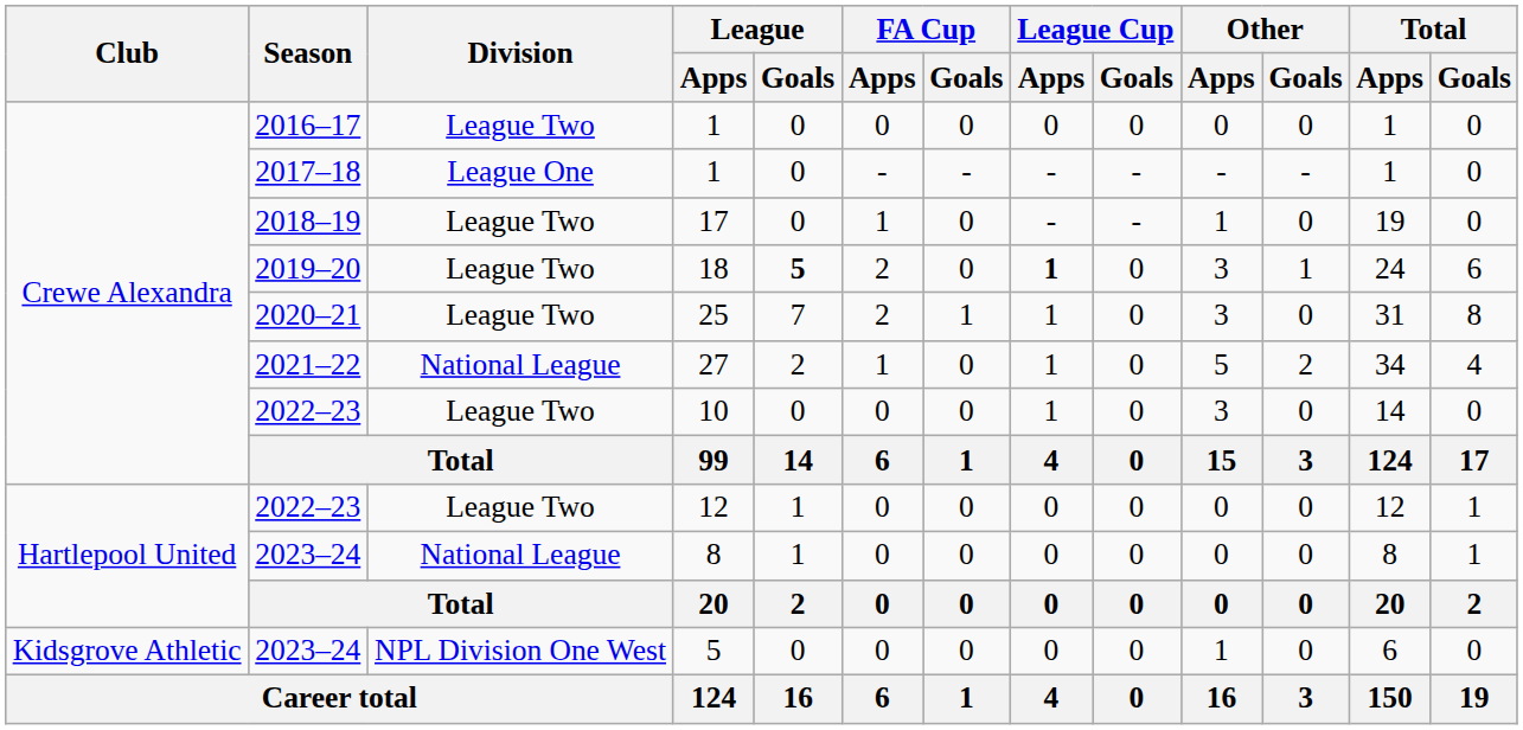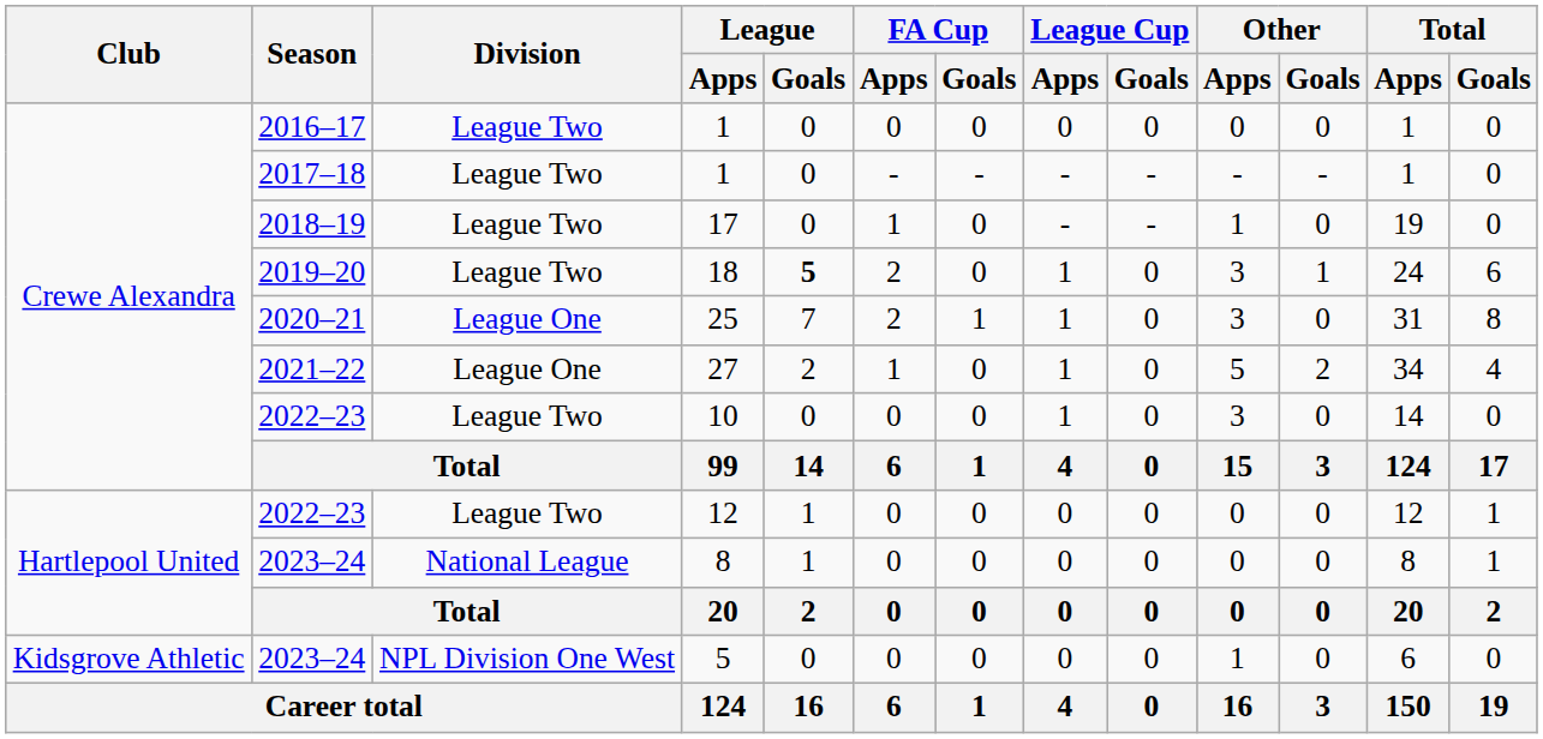 <table class="wikitable" style="text-align:center;">
 <tr>
 <th rowspan="2">Club</th>
 <th rowspan="2">Season</th>
 <th rowspan="2">Division</th>
 <th colspan="2">League</th>
 <th colspan="2"><a href='#'>FA Cup</a></th>
 <th colspan="2"><a href='#'>League Cup</a></th>
 <th colspan="2">Other</th>
 <th colspan="2">Total</th>
 </tr>
 <tr>
 <th>Apps</th>
 <th>Goals</th>
 <th>Apps</th>
 <th>Goals</th>
 <th>Apps</th>
 <th>Goals</th>
 <th>Apps</th>
 <th>Goals</th>
 <th>Apps</th>
 <th>Goals</th>
 </tr>
 <tr>
 <td rowspan="8"><a href='#'>Crewe Alexandra</a></td>
 <td><a href='#'>2016–17</a></td>
 <td><a href='#'>League Two</a></td>
 <td>1</td>
 <td>0</td>
 <td>0</td>
 <td>0</td>
 <td>0</td>
 <td>0</td>
 <td>0</td>
 <td>0</td>
 <td>1</td>
 <td>0</td>
 </tr>
 <tr>
 <td><a href='#'>2017–18</a></td>
-<td><a href='#'>League One</a></td>
+<td>League Two</td>
 <td>1</td>
 <td>0</td>
 <td>-</td>
 <td>-</td>
 <td>-</td>
 <td>-</td>
 <td>-</td>
 <td>-</td>
 <td>1</td>
 <td>0</td>
 </tr>
 <tr>
 <td><a href='#'>2018–19</a></td>
 <td>League Two</td>
 <td>17</td>
 <td>0</td>
 <td>1</td>
 <td>0</td>
 <td>-</td>
 <td>-</td>
 <td>1</td>
 <td>0</td>
 <td>19</td>
 <td>0</td>
 </tr>
 <tr>
 <td><a href='#'>2019–20</a></td>
 <td>League Two</td>
 <td>18</td>
 <td><strong>5</strong></td>
 <td>2</td>
 <td>0</td>
-<td><strong>1</strong></td>
+<td>1</td>
 <td>0</td>
 <td>3</td>
 <td>1</td>
 <td>24</td>
 <td>6</td>
 </tr>
 <tr>
 <td><a href='#'>2020–21</a></td>
-<td>League Two</td>
+<td><a href='#'>League One</a></td>
 <td>25</td>
 <td>7</td>
 <td>2</td>
 <td>1</td>
 <td>1</td>
 <td>0</td>
 <td>3</td>
 <td>0</td>
 <td>31</td>
 <td>8</td>
 </tr>
 <tr>
 <td><a href='#'>2021–22</a></td>
-<td><a href='#'>National League</a></td>
+<td>League One</td>
 <td>27</td>
 <td>2</td>
 <td>1</td>
 <td>0</td>
 <td>1</td>
 <td>0</td>
 <td>5</td>
 <td>2</td>
 <td>34</td>
 <td>4</td>
 </tr>
 <tr>
 <td><a href='#'>2022–23</a></td>
 <td>League Two</td>
 <td>10</td>
 <td>0</td>
 <td>0</td>
 <td>0</td>
 <td>1</td>
 <td>0</td>
 <td>3</td>
 <td>0</td>
 <td>14</td>
 <td>0</td>
 </tr>
 <tr>
 <th colspan="2">Total</th>
 <th>99</th>
 <th>14</th>
 <th>6</th>
 <th>1</th>
 <th>4</th>
 <th>0</th>
 <th>15</th>
 <th>3</th>
 <th>124</th>
 <th>17</th>
 </tr>
 <tr>
 <td rowspan="3"><a href='#'>Hartlepool United</a></td>
 <td><a href='#'>2022–23</a></td>
 <td>League Two</td>
 <td>12</td>
 <td>1</td>
 <td>0</td>
 <td>0</td>
 <td>0</td>
 <td>0</td>
 <td>0</td>
 <td>0</td>
 <td>12</td>
 <td>1</td>
 </tr>
 <tr>
 <td><a href='#'>2023–24</a></td>
 <td><a href='#'>National League</a></td>
 <td>8</td>
 <td>1</td>
 <td>0</td>
 <td>0</td>
 <td>0</td>
 <td>0</td>
 <td>0</td>
 <td>0</td>
 <td>8</td>
 <td>1</td>
 </tr>
 <tr>
 <th colspan="2">Total</th>
 <th>20</th>
 <th>2</th>
 <th>0</th>
 <th>0</th>
 <th>0</th>
 <th>0</th>
 <th>0</th>
 <th>0</th>
 <th>20</th>
 <th>2</th>
 </tr>
 <tr>
 <td><a href='#'>Kidsgrove Athletic</a></td>
 <td><a href='#'>2023–24</a></td>
 <td><a href='#'>NPL Division One West</a></td>
 <td>5</td>
 <td>0</td>
 <td>0</td>
 <td>0</td>
 <td>0</td>
 <td>0</td>
 <td>1</td>
 <td>0</td>
 <td>6</td>
 <td>0</td>
 </tr>
 <tr>
 <th colspan="3">Career total</th>
 <th>124</th>
 <th>16</th>
 <th>6</th>
 <th>1</th>
 <th>4</th>
 <th>0</th>
 <th>16</th>
 <th>3</th>
 <th>150</th>
 <th>19</th>
 </tr>
 </table>
